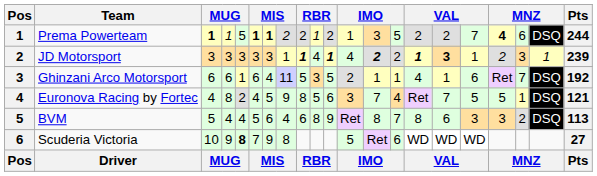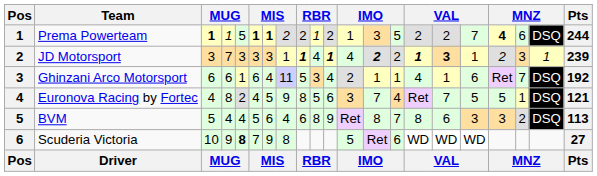 <table class="wikitable" style="font-size: 85%; text-align:center">
 <tr valign="top">
 <th valign="middle">Pos</th>
 <th valign="middle">Team</th>
 <th colspan=3><a href='#'>MUG</a><br></th>
 <th colspan=3><a href='#'>MIS</a><br></th>
 <th colspan=3><a href='#'>RBR</a><br></th>
 <th colspan=3><a href='#'>IMO</a><br></th>
 <th colspan=3><a href='#'>VAL</a><br></th>
 <th colspan=3><a href='#'>MNZ</a><br></th>
 <th valign="middle">Pts</th>
 </tr>
 <tr>
 <th>1</th>
 <td align=left><a href='#'>Prema Powerteam</a></td>
 <td style="background:#ffffbf;"><strong>1</strong></td>
 <td style="background:#ffffbf;"><em>1</em></td>
 <td style="background:#dfffdf;">5</td>
 <td style="background:#ffffbf;"><strong>1</strong></td>
 <td style="background:#ffffbf;"><strong>1</strong></td>
 <td style="background:#dfdfdf;"><em>2</em></td>
 <td style="background:#dfdfdf;">2</td>
 <td style="background:#ffffbf;"><em>1</em></td>
 <td style="background:#dfdfdf;">2</td>
 <td style="background:#ffffbf;">1</td>
 <td style="background:#ffdf9f;">3</td>
 <td style="background:#dfffdf;">5</td>
 <td style="background:#dfdfdf;">2</td>
 <td style="background:#dfdfdf;">2</td>
 <td style="background:#dfffdf;">7</td>
 <td style="background:#ffffbf;"><strong>4</strong></td>
 <td style="background:#dfffdf;">6</td>
 <td style="background:black; color:white;">DSQ</td>
 <th>244</th>
 </tr>
 <tr>
 <th>2</th>
 <td align=left><a href='#'>JD Motorsport</a></td>
 <td style="background:#ffdf9f;">3</td>
-<td style="background:#ffdf9f;">3</td>
+<td style="background:#ffdf9f;">7</td>
 <td style="background:#ffdf9f;">3</td>
 <td style="background:#ffdf9f;">3</td>
 <td style="background:#ffdf9f;">3</td>
 <td style="background:#ffffbf;">1</td>
 <td style="background:#ffffbf;"><strong><em>1</em></strong></td>
 <td style="background:#dfffdf;">4</td>
 <td style="background:#ffffbf;"><strong><em>1</em></strong></td>
 <td style="background:#dfffdf;">4</td>
 <td style="background:#dfdfdf;"><strong><em>2</em></strong></td>
 <td style="background:#dfdfdf;">2</td>
 <td style="background:#ffffbf;"><strong><em>1</em></strong></td>
 <td style="background:#ffdf9f;"><strong>3</strong></td>
 <td style="background:#ffffbf;">1</td>
 <td style="background:#dfdfdf;"><em>2</em></td>
 <td style="background:#ffdf9f;">3</td>
 <td style="background:#ffffbf;"><em>1</em></td>
 <th>239</th>
 </tr>
 <tr>
 <th>3</th>
 <td align=left><a href='#'>Ghinzani Arco Motorsport</a></td>
 <td style="background:#dfffdf;">6</td>
 <td style="background:#dfffdf;">6</td>
 <td style="background:#ffffbf;">1</td>
 <td style="background:#dfffdf;">6</td>
 <td style="background:#dfffdf;">4</td>
 <td style="background:#cfcfff;">11</td>
 <td style="background:#dfffdf;">5</td>
 <td style="background:#ffdf9f;">3</td>
-<td style="background:#dfffdf;">5</td>
+<td style="background:#dfffdf;">4</td>
 <td style="background:#dfdfdf;">2</td>
 <td style="background:#ffffbf;">1</td>
 <td style="background:#ffffbf;">1</td>
 <td style="background:#dfffdf;">4</td>
 <td style="background:#ffffbf;">1</td>
 <td style="background:#dfffdf;">6</td>
 <td style="background:#efcfff;">Ret</td>
 <td style="background:#dfffdf;">7</td>
 <td style="background:black; color:white;">DSQ</td>
 <th>192</th>
 </tr>
 <tr>
 <th>4</th>
 <td align=left><a href='#'>Euronova Racing</a> by <a href='#'>Fortec</a></td>
 <td style="background:#dfffdf;">4</td>
 <td style="background:#dfffdf;">8</td>
 <td style="background:#dfdfdf;">2</td>
 <td style="background:#dfffdf;">4</td>
 <td style="background:#dfffdf;">5</td>
 <td style="background:#dfffdf;">9</td>
 <td style="background:#dfffdf;">8</td>
 <td style="background:#dfffdf;">5</td>
 <td style="background:#dfffdf;">6</td>
 <td style="background:#ffdf9f;">3</td>
 <td style="background:#dfffdf;">7</td>
 <td style="background:#ffdf9f;">4</td>
 <td style="background:#efcfff;">Ret</td>
 <td style="background:#dfffdf;">7</td>
 <td style="background:#dfffdf;">5</td>
 <td style="background:#dfffdf;">5</td>
 <td style="background:#ffffbf;">1</td>
 <td style="background:black; color:white;">DSQ</td>
 <th>121</th>
 </tr>
 <tr>
 <th>5</th>
 <td align=left><a href='#'>BVM</a></td>
 <td style="background:#dfffdf;">5</td>
 <td style="background:#dfffdf;">4</td>
 <td style="background:#dfffdf;">4</td>
 <td style="background:#dfffdf;">5</td>
 <td style="background:#dfffdf;">6</td>
 <td style="background:#dfffdf;">4</td>
 <td style="background:#dfffdf;">6</td>
 <td style="background:#dfffdf;">8</td>
 <td style="background:#dfffdf;">9</td>
 <td style="background:#efcfff;">Ret</td>
 <td style="background:#dfffdf;">8</td>
 <td style="background:#dfffdf;">7</td>
 <td style="background:#dfffdf;">8</td>
 <td style="background:#dfffdf;">6</td>
 <td style="background:#ffdf9f;">3</td>
 <td style="background:#ffdf9f;">3</td>
 <td style="background:#dfdfdf;">2</td>
 <td style="background:black; color:white;">DSQ</td>
 <th>113</th>
 </tr>
 <tr>
 <th>6</th>
 <td align=left>Scuderia Victoria</td>
 <td style="background:#dfffdf;">10</td>
 <td style="background:#dfffdf;">9</td>
 <td style="background:#dfffdf;"><strong>8</strong></td>
 <td style="background:#dfffdf;">7</td>
 <td style="background:#dfffdf;">9</td>
 <td style="background:#dfffdf;">8</td>
 <td></td>
 <td></td>
 <td></td>
 <td style="background:#dfffdf;">5</td>
 <td style="background:#efcfff;">Ret</td>
 <td style="background:#dfffdf;">6</td>
 <td style="background:#ffffff;">WD</td>
 <td style="background:#ffffff;">WD</td>
 <td style="background:#ffffff;">WD</td>
 <td></td>
 <td></td>
 <td></td>
 <th>27</th>
 </tr>
 <tr valign="top">
 <th valign="middle">Pos</th>
 <th valign="middle">Driver</th>
 <th colspan=3><a href='#'>MUG</a><br></th>
 <th colspan=3><a href='#'>MIS</a><br></th>
 <th colspan=3><a href='#'>RBR</a><br></th>
 <th colspan=3><a href='#'>IMO</a><br></th>
 <th colspan=3><a href='#'>VAL</a><br></th>
 <th colspan=3><a href='#'>MNZ</a><br></th>
 <th valign="middle">Pts</th>
 </tr>
 </table>
